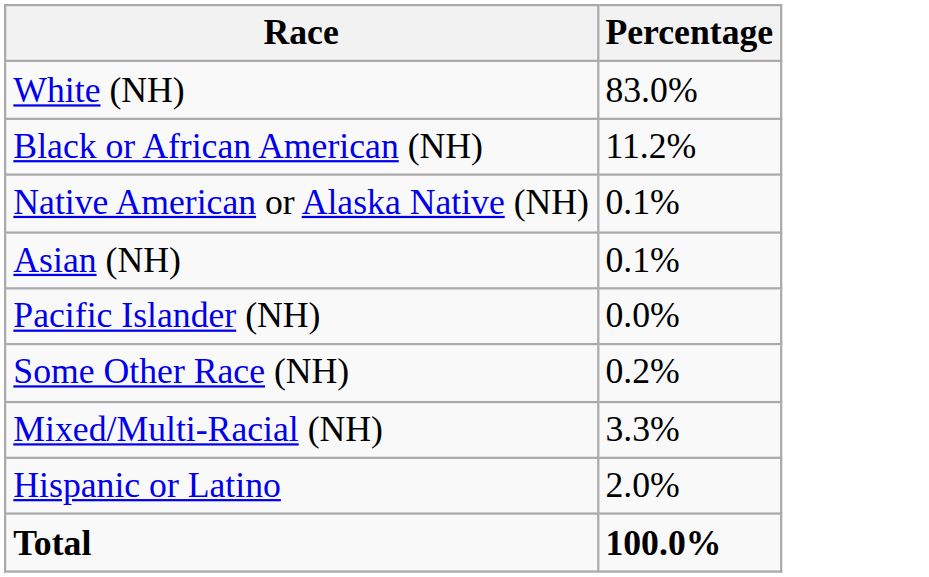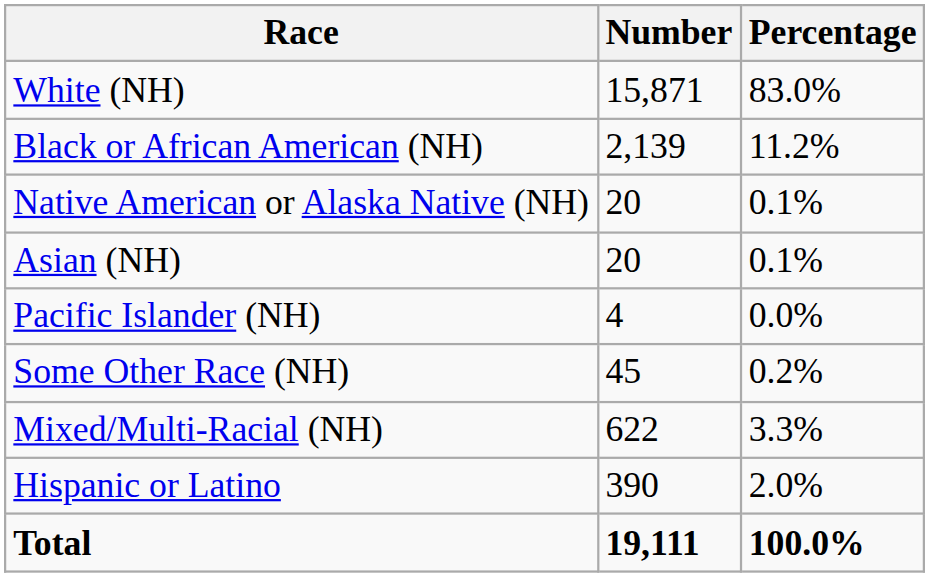 <table class="wikitable">
 <tr>
 <th>Race</th>
+<th>Number</th>
 <th>Percentage</th>
 </tr>
 <tr>
 <td><a href='#'>White</a> (NH)</td>
+<td>15,871</td>
 <td>83.0%</td>
 </tr>
 <tr>
 <td><a href='#'>Black or African American</a> (NH)</td>
+<td>2,139</td>
 <td>11.2%</td>
 </tr>
 <tr>
 <td><a href='#'>Native American</a> or <a href='#'>Alaska Native</a> (NH)</td>
+<td>20</td>
 <td>0.1%</td>
 </tr>
 <tr>
 <td><a href='#'>Asian</a> (NH)</td>
+<td>20</td>
 <td>0.1%</td>
 </tr>
 <tr>
 <td><a href='#'>Pacific Islander</a> (NH)</td>
+<td>4</td>
 <td>0.0%</td>
 </tr>
 <tr>
 <td><a href='#'>Some Other Race</a> (NH)</td>
+<td>45</td>
 <td>0.2%</td>
 </tr>
 <tr>
 <td><a href='#'>Mixed/Multi-Racial</a> (NH)</td>
+<td>622</td>
 <td>3.3%</td>
 </tr>
 <tr>
 <td><a href='#'>Hispanic or Latino</a></td>
+<td>390</td>
 <td>2.0%</td>
 </tr>
 <tr>
 <td><strong>Total</strong></td>
+<td><strong>19,111</strong></td>
 <td><strong>100.0%</strong></td>
 </tr>
 </table>
